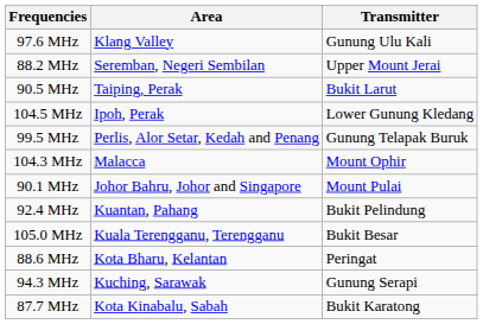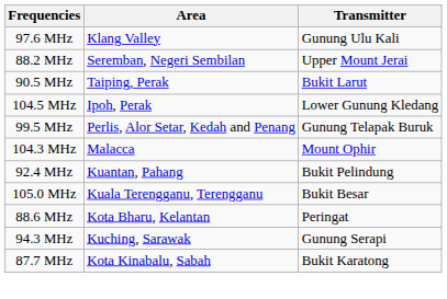 <table class="wikitable">
 <tr>
 <th>Frequencies</th>
 <th>Area</th>
 <th>Transmitter</th>
 </tr>
 <tr>
 <td style="text-align:center;">97.6 MHz</td>
 <td><a href='#'>Klang Valley</a></td>
 <td>Gunung Ulu Kali</td>
 </tr>
 <tr>
 <td style="text-align:center;">88.2 MHz</td>
 <td><a href='#'>Seremban</a>, <a href='#'>Negeri Sembilan</a></td>
 <td>Upper <a href='#'>Mount Jerai</a></td>
 </tr>
 <tr>
 <td style="text-align:center;">90.5 MHz</td>
 <td><a href='#'>Taiping, Perak</a></td>
 <td><a href='#'>Bukit Larut</a></td>
 </tr>
 <tr>
 <td style="text-align:center;">104.5 MHz</td>
 <td><a href='#'>Ipoh</a>, <a href='#'>Perak</a></td>
 <td>Lower Gunung Kledang</td>
 </tr>
 <tr>
 <td style="text-align:center;">99.5 MHz</td>
 <td><a href='#'>Perlis</a>, <a href='#'>Alor Setar</a>, <a href='#'>Kedah</a> and <a href='#'>Penang</a></td>
 <td>Gunung Telapak Buruk</td>
 </tr>
 <tr>
 <td style="text-align:center;">104.3 MHz</td>
 <td><a href='#'>Malacca</a></td>
 <td><a href='#'>Mount Ophir</a></td>
 </tr>
 <tr>
-<td style="text-align:center;">90.1 MHz</td>
-<td><a href='#'>Johor Bahru</a>, <a href='#'>Johor</a> and <a href='#'>Singapore</a></td>
-<td><a href='#'>Mount Pulai</a></td>
-</tr>
-<tr>
 <td style="text-align:center;">92.4 MHz</td>
 <td><a href='#'>Kuantan</a>, <a href='#'>Pahang</a></td>
 <td>Bukit Pelindung</td>
 </tr>
 <tr>
 <td style="text-align:center;">105.0 MHz</td>
 <td><a href='#'>Kuala Terengganu</a>, <a href='#'>Terengganu</a></td>
 <td>Bukit Besar</td>
 </tr>
 <tr>
 <td style="text-align:center;">88.6 MHz</td>
 <td><a href='#'>Kota Bharu</a>, <a href='#'>Kelantan</a></td>
 <td>Peringat</td>
 </tr>
 <tr>
 <td style="text-align:center;">94.3 MHz</td>
 <td><a href='#'>Kuching</a>, <a href='#'>Sarawak</a></td>
 <td>Gunung Serapi</td>
 </tr>
 <tr>
 <td style="text-align:center;">87.7 MHz</td>
 <td><a href='#'>Kota Kinabalu</a>, <a href='#'>Sabah</a></td>
 <td>Bukit Karatong</td>
 </tr>
 </table>
